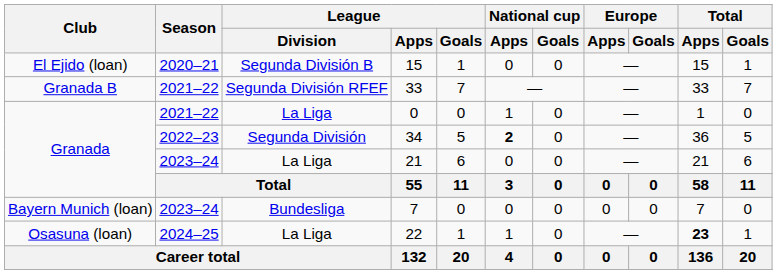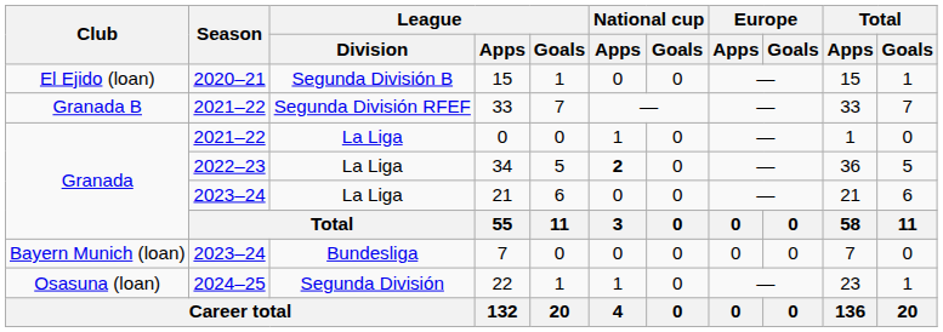 <table class="wikitable" Style="text-align: center">
 <tr>
 <th rowspan="2">Club</th>
 <th rowspan="2">Season</th>
 <th colspan="3">League</th>
 <th colspan="2">National cup</th>
 <th colspan="2">Europe</th>
 <th colspan="2">Total</th>
 </tr>
 <tr>
 <th>Division</th>
 <th>Apps</th>
 <th>Goals</th>
 <th>Apps</th>
 <th>Goals</th>
 <th>Apps</th>
 <th>Goals</th>
 <th>Apps</th>
 <th>Goals</th>
 </tr>
 <tr>
 <td><a href='#'>El Ejido</a> (loan)</td>
 <td><a href='#'>2020–21</a></td>
 <td><a href='#'>Segunda División B</a></td>
 <td>15</td>
 <td>1</td>
 <td>0</td>
 <td>0</td>
 <td colspan="2">—</td>
 <td>15</td>
 <td>1</td>
 </tr>
 <tr>
 <td><a href='#'>Granada B</a></td>
 <td><a href='#'>2021–22</a></td>
 <td><a href='#'>Segunda División RFEF</a></td>
 <td>33</td>
 <td>7</td>
 <td colspan="2">—</td>
 <td colspan="2">—</td>
 <td>33</td>
 <td>7</td>
 </tr>
 <tr>
 <td rowspan="4"><a href='#'>Granada</a></td>
 <td><a href='#'>2021–22</a></td>
 <td><a href='#'>La Liga</a></td>
 <td>0</td>
 <td>0</td>
 <td>1</td>
 <td>0</td>
 <td colspan="2">—</td>
 <td>1</td>
 <td>0</td>
 </tr>
 <tr>
 <td><a href='#'>2022–23</a></td>
-<td><a href='#'>Segunda División</a></td>
+<td>La Liga</td>
 <td>34</td>
 <td>5</td>
 <td><strong>2</strong></td>
 <td>0</td>
 <td colspan="2">—</td>
 <td>36</td>
 <td>5</td>
 </tr>
 <tr>
 <td><a href='#'>2023–24</a></td>
 <td>La Liga</td>
 <td>21</td>
 <td>6</td>
 <td>0</td>
 <td>0</td>
 <td colspan="2">—</td>
 <td>21</td>
 <td>6</td>
 </tr>
 <tr>
 <th colspan="2">Total</th>
 <th>55</th>
 <th>11</th>
 <th>3</th>
 <th>0</th>
 <th>0</th>
 <th>0</th>
 <th>58</th>
 <th>11</th>
 </tr>
 <tr>
 <td><a href='#'>Bayern Munich</a> (loan)</td>
 <td><a href='#'>2023–24</a></td>
 <td><a href='#'>Bundesliga</a></td>
 <td>7</td>
 <td>0</td>
 <td>0</td>
 <td>0</td>
 <td>0</td>
 <td>0</td>
 <td>7</td>
 <td>0</td>
 </tr>
 <tr>
 <td><a href='#'>Osasuna</a> (loan)</td>
 <td><a href='#'>2024–25</a></td>
-<td>La Liga</td>
+<td><a href='#'>Segunda División</a></td>
 <td>22</td>
 <td>1</td>
 <td>1</td>
 <td>0</td>
 <td colspan="2">—</td>
-<td><strong>23</strong></td>
+<td>23</td>
 <td>1</td>
 </tr>
 <tr>
 <th colspan="3">Career total</th>
 <th>132</th>
 <th>20</th>
 <th>4</th>
 <th>0</th>
 <th>0</th>
 <th>0</th>
 <th>136</th>
 <th>20</th>
 </tr>
 </table>
